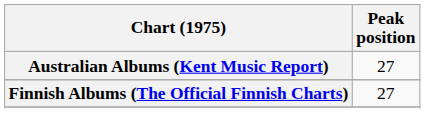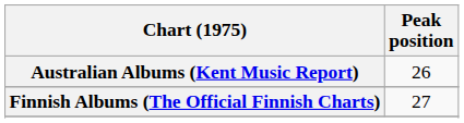 <table class="wikitable sortable plainrowheaders" style="text-align:center">
 <tr>
 <th scope="col">Chart (1975)</th>
 <th scope="col">Peak<br>position</th>
 </tr>
 <tr>
 <th scope="row">Australian Albums (<a href='#'>Kent Music Report</a>)</th>
-<td style="text-align:center;">27</td>
+<td style="text-align:center;">26</td>
 </tr>
 <tr>
 </tr>
 <tr>
 </tr>
 <tr>
 <th scope="row">Finnish Albums (<a href='#'>The Official Finnish Charts</a>)</th>
 <td style="text-align:center;">27</td>
 </tr>
 <tr>
 </tr>
 <tr>
 </tr>
 <tr>
 </tr>
 <tr>
 </tr>
 </table>
